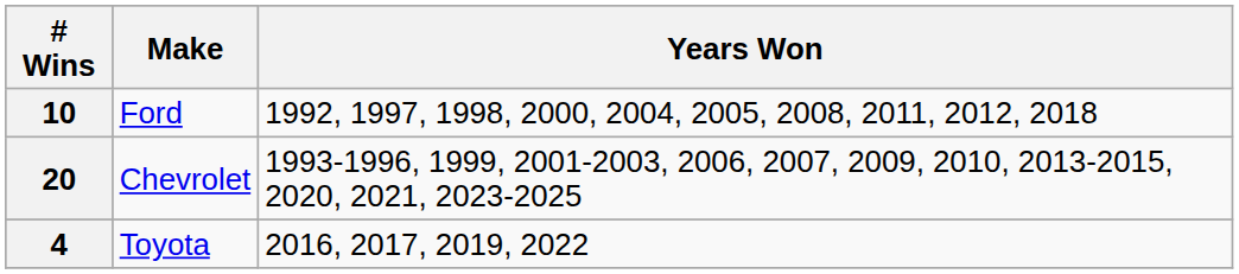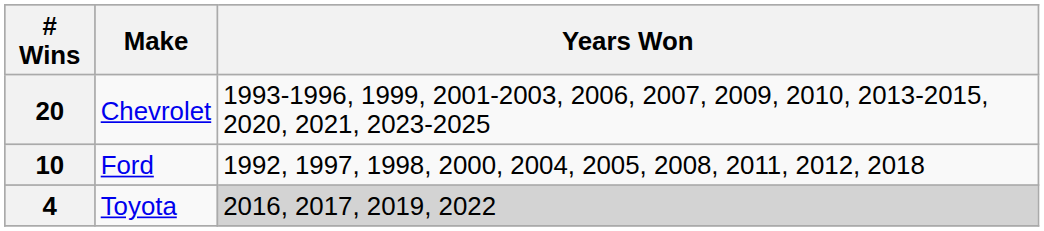 <table class="wikitable" style="font-size: 95%;">
 <tr>
 <th># Wins</th>
 <th>Make</th>
 <th>Years Won</th>
 </tr>
 <tr>
+<th>20</th>
+<td> <a href='#'>Chevrolet</a></td>
+<td>1993-1996, 1999, 2001-2003, 2006, 2007, 2009, 2010, 2013-2015, 2020, 2021, 2023-2025</td>
+</tr>
+<tr>
 <th>10</th>
 <td> <a href='#'>Ford</a></td>
 <td>1992, 1997, 1998, 2000, 2004, 2005, 2008, 2011, 2012, 2018</td>
 </tr>
 <tr>
-<th>20</th>
-<td> <a href='#'>Chevrolet</a></td>
-<td>1993-1996, 1999, 2001-2003, 2006, 2007, 2009, 2010, 2013-2015, 2020, 2021, 2023-2025</td>
-</tr>
-<tr>
 <th>4</th>
 <td> <a href='#'>Toyota</a></td>
-<td>2016, 2017, 2019, 2022</td>
+<td style="background: lightgrey;">2016, 2017, 2019, 2022</td>
 </tr>
 </table>
